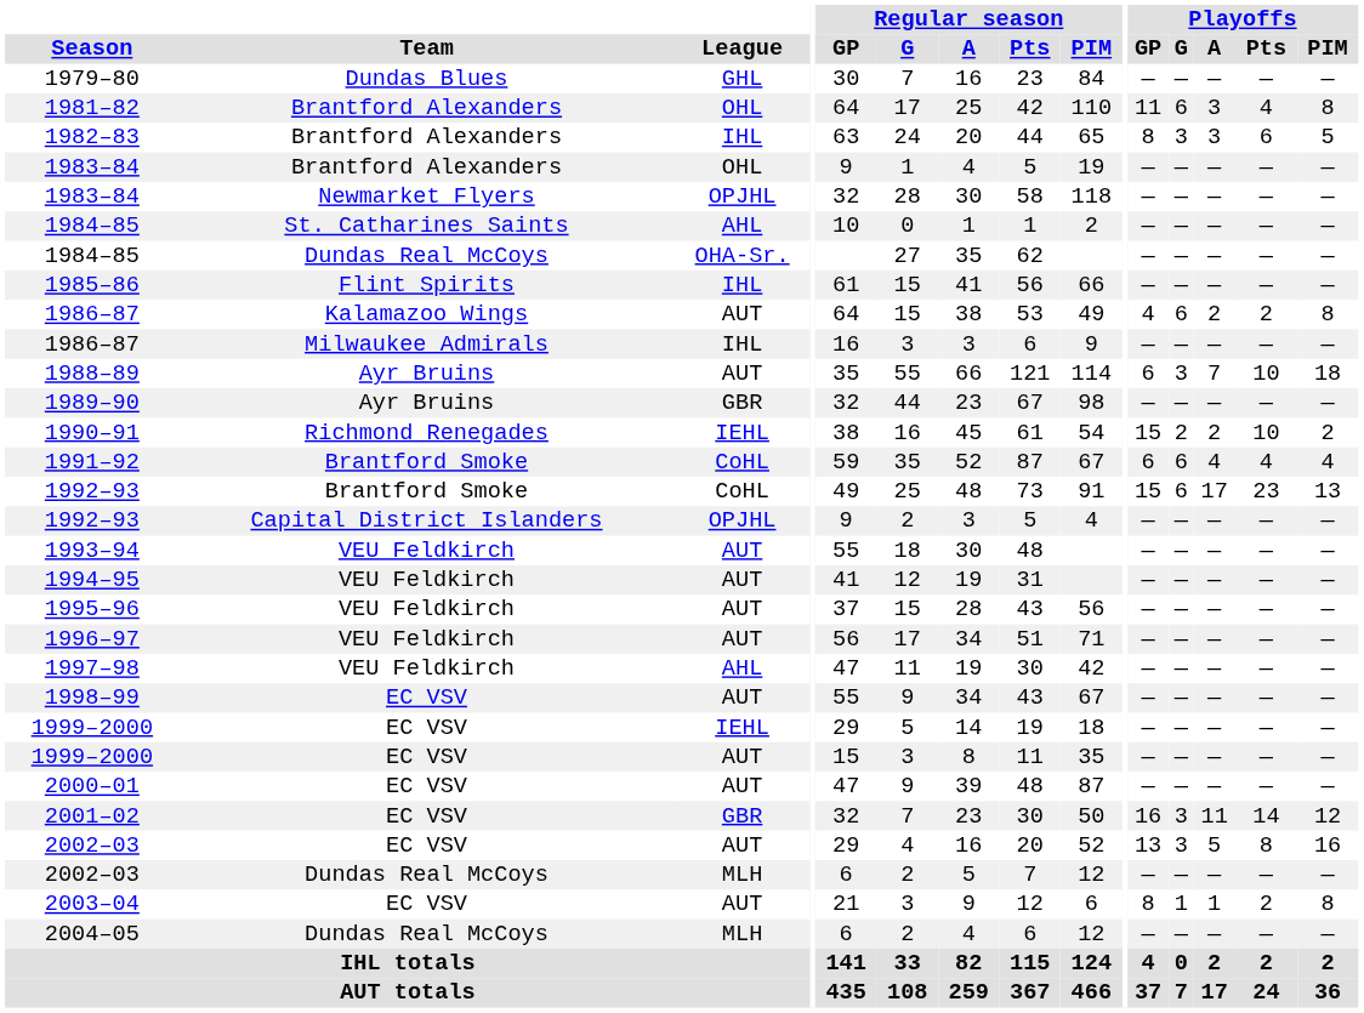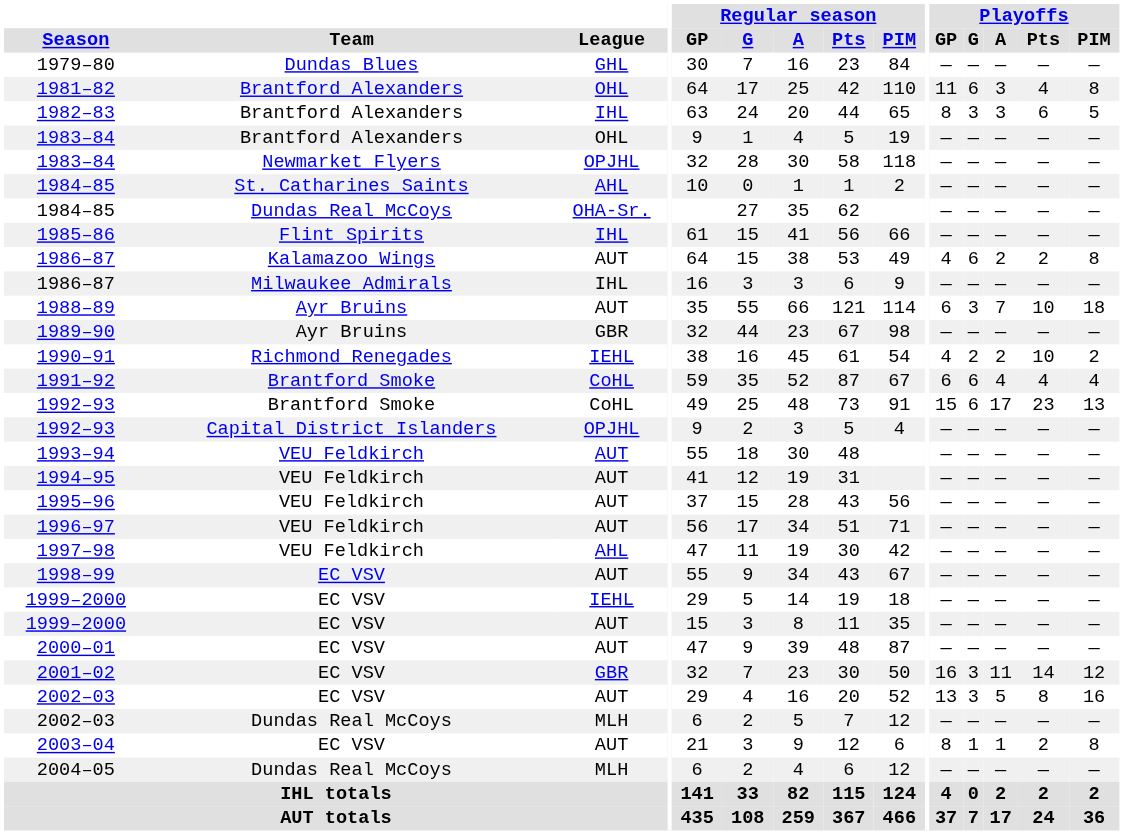 <table border="0" cellpadding="1" cellspacing="0" style="text-align:center; width:60em">
 <tr bgcolor="#e0e0e0">
 <th colspan="3" bgcolor="#ffffff"></th>
 <th rowspan="99" bgcolor="#ffffff"></th>
 <th colspan="5"><a href='#'>Regular season</a></th>
 <th rowspan="99" bgcolor="#ffffff"></th>
 <th colspan="5"><a href='#'>Playoffs</a></th>
 </tr>
 <tr bgcolor="#e0e0e0">
 <th><a href='#'>Season</a></th>
 <th>Team</th>
 <th>League</th>
 <th>GP</th>
 <th><a href='#'>G</a></th>
 <th><a href='#'>A</a></th>
 <th><a href='#'>Pts</a></th>
 <th><a href='#'>PIM</a></th>
 <th>GP</th>
 <th>G</th>
 <th>A</th>
 <th>Pts</th>
 <th>PIM</th>
 </tr>
 <tr>
 <td>1979–80</td>
 <td><a href='#'>Dundas Blues</a></td>
 <td><a href='#'>GHL</a></td>
 <td>30</td>
 <td>7</td>
 <td>16</td>
 <td>23</td>
 <td>84</td>
 <td>—</td>
 <td>—</td>
 <td>—</td>
 <td>—</td>
 <td>—</td>
 </tr>
 <tr bgcolor="#f0f0f0">
 <td><a href='#'>1981–82</a></td>
 <td><a href='#'>Brantford Alexanders</a></td>
 <td><a href='#'>OHL</a></td>
 <td>64</td>
 <td>17</td>
 <td>25</td>
 <td>42</td>
 <td>110</td>
 <td>11</td>
 <td>6</td>
 <td>3</td>
 <td>4</td>
 <td>8</td>
 </tr>
 <tr>
 <td><a href='#'>1982–83</a></td>
 <td>Brantford Alexanders</td>
 <td><a href='#'>IHL</a></td>
 <td>63</td>
 <td>24</td>
 <td>20</td>
 <td>44</td>
 <td>65</td>
 <td>8</td>
 <td>3</td>
 <td>3</td>
 <td>6</td>
 <td>5</td>
 </tr>
 <tr bgcolor="#f0f0f0">
 <td><a href='#'>1983–84</a></td>
 <td>Brantford Alexanders</td>
 <td>OHL</td>
 <td>9</td>
 <td>1</td>
 <td>4</td>
 <td>5</td>
 <td>19</td>
 <td>—</td>
 <td>—</td>
 <td>—</td>
 <td>—</td>
 <td>—</td>
 </tr>
 <tr>
 <td><a href='#'>1983–84</a></td>
 <td><a href='#'>Newmarket Flyers</a></td>
 <td><a href='#'>OPJHL</a></td>
 <td>32</td>
 <td>28</td>
 <td>30</td>
 <td>58</td>
 <td>118</td>
 <td>—</td>
 <td>—</td>
 <td>—</td>
 <td>—</td>
 <td>—</td>
 </tr>
 <tr bgcolor="#f0f0f0">
 <td><a href='#'>1984–85</a></td>
 <td><a href='#'>St. Catharines Saints</a></td>
 <td><a href='#'>AHL</a></td>
 <td>10</td>
 <td>0</td>
 <td>1</td>
 <td>1</td>
 <td>2</td>
 <td>—</td>
 <td>—</td>
 <td>—</td>
 <td>—</td>
 <td>—</td>
 </tr>
 <tr>
 <td>1984–85</td>
 <td><a href='#'>Dundas Real McCoys</a></td>
 <td><a href='#'>OHA-Sr.</a></td>
 <td></td>
 <td>27</td>
 <td>35</td>
 <td>62</td>
 <td></td>
 <td>—</td>
 <td>—</td>
 <td>—</td>
 <td>—</td>
 <td>—</td>
 </tr>
 <tr bgcolor="#f0f0f0">
 <td><a href='#'>1985–86</a></td>
 <td><a href='#'>Flint Spirits</a></td>
 <td><a href='#'>IHL</a></td>
 <td>61</td>
 <td>15</td>
 <td>41</td>
 <td>56</td>
 <td>66</td>
 <td>—</td>
 <td>—</td>
 <td>—</td>
 <td>—</td>
 <td>—</td>
 </tr>
 <tr>
 <td><a href='#'>1986–87</a></td>
 <td><a href='#'>Kalamazoo Wings</a></td>
 <td>AUT</td>
 <td>64</td>
 <td>15</td>
 <td>38</td>
 <td>53</td>
 <td>49</td>
 <td>4</td>
 <td>6</td>
 <td>2</td>
 <td>2</td>
 <td>8</td>
 </tr>
 <tr bgcolor="#f0f0f0">
 <td>1986–87</td>
 <td><a href='#'>Milwaukee Admirals</a></td>
 <td>IHL</td>
 <td>16</td>
 <td>3</td>
 <td>3</td>
 <td>6</td>
 <td>9</td>
 <td>—</td>
 <td>—</td>
 <td>—</td>
 <td>—</td>
 <td>—</td>
 </tr>
 <tr>
 <td><a href='#'>1988–89</a></td>
 <td><a href='#'>Ayr Bruins</a></td>
 <td>AUT</td>
 <td>35</td>
 <td>55</td>
 <td>66</td>
 <td>121</td>
 <td>114</td>
 <td>6</td>
 <td>3</td>
 <td>7</td>
 <td>10</td>
 <td>18</td>
 </tr>
 <tr bgcolor="#f0f0f0">
 <td><a href='#'>1989–90</a></td>
 <td>Ayr Bruins</td>
 <td>GBR</td>
 <td>32</td>
 <td>44</td>
 <td>23</td>
 <td>67</td>
 <td>98</td>
 <td>—</td>
 <td>—</td>
 <td>—</td>
 <td>—</td>
 <td>—</td>
 </tr>
 <tr>
 <td><a href='#'>1990–91</a></td>
 <td><a href='#'>Richmond Renegades</a></td>
 <td><a href='#'>IEHL</a></td>
 <td>38</td>
 <td>16</td>
 <td>45</td>
 <td>61</td>
 <td>54</td>
-<td>15</td>
+<td>4</td>
 <td>2</td>
 <td>2</td>
 <td>10</td>
 <td>2</td>
 </tr>
 <tr bgcolor="#f0f0f0">
 <td><a href='#'>1991–92</a></td>
 <td><a href='#'>Brantford Smoke</a></td>
 <td><a href='#'>CoHL</a></td>
 <td>59</td>
 <td>35</td>
 <td>52</td>
 <td>87</td>
 <td>67</td>
 <td>6</td>
 <td>6</td>
 <td>4</td>
 <td>4</td>
 <td>4</td>
 </tr>
 <tr>
 <td><a href='#'>1992–93</a></td>
 <td>Brantford Smoke</td>
 <td>CoHL</td>
 <td>49</td>
 <td>25</td>
 <td>48</td>
 <td>73</td>
 <td>91</td>
 <td>15</td>
 <td>6</td>
 <td>17</td>
 <td>23</td>
 <td>13</td>
 </tr>
 <tr bgcolor="#f0f0f0">
 <td><a href='#'>1992–93</a></td>
 <td><a href='#'>Capital District Islanders</a></td>
 <td><a href='#'>OPJHL</a></td>
 <td>9</td>
 <td>2</td>
 <td>3</td>
 <td>5</td>
 <td>4</td>
 <td>—</td>
 <td>—</td>
 <td>—</td>
 <td>—</td>
 <td>—</td>
 </tr>
 <tr>
 <td><a href='#'>1993–94</a></td>
 <td><a href='#'>VEU Feldkirch</a></td>
 <td><a href='#'>AUT</a></td>
 <td>55</td>
 <td>18</td>
 <td>30</td>
 <td>48</td>
 <td></td>
 <td>—</td>
 <td>—</td>
 <td>—</td>
 <td>—</td>
 <td>—</td>
 </tr>
 <tr bgcolor="#f0f0f0">
 <td><a href='#'>1994–95</a></td>
 <td>VEU Feldkirch</td>
 <td>AUT</td>
 <td>41</td>
 <td>12</td>
 <td>19</td>
 <td>31</td>
 <td></td>
 <td>—</td>
 <td>—</td>
 <td>—</td>
 <td>—</td>
 <td>—</td>
 </tr>
 <tr>
 <td><a href='#'>1995–96</a></td>
 <td>VEU Feldkirch</td>
 <td>AUT</td>
 <td>37</td>
 <td>15</td>
 <td>28</td>
 <td>43</td>
 <td>56</td>
 <td>—</td>
 <td>—</td>
 <td>—</td>
 <td>—</td>
 <td>—</td>
 </tr>
 <tr bgcolor="#f0f0f0">
 <td><a href='#'>1996–97</a></td>
 <td>VEU Feldkirch</td>
 <td>AUT</td>
 <td>56</td>
 <td>17</td>
 <td>34</td>
 <td>51</td>
 <td>71</td>
 <td>—</td>
 <td>—</td>
 <td>—</td>
 <td>—</td>
 <td>—</td>
 </tr>
 <tr>
 <td><a href='#'>1997–98</a></td>
 <td>VEU Feldkirch</td>
 <td><a href='#'>AHL</a></td>
 <td>47</td>
 <td>11</td>
 <td>19</td>
 <td>30</td>
 <td>42</td>
 <td>—</td>
 <td>—</td>
 <td>—</td>
 <td>—</td>
 <td>—</td>
 </tr>
 <tr bgcolor="#f0f0f0">
 <td><a href='#'>1998–99</a></td>
 <td><a href='#'>EC VSV</a></td>
 <td>AUT</td>
 <td>55</td>
 <td>9</td>
 <td>34</td>
 <td>43</td>
 <td>67</td>
 <td>—</td>
 <td>—</td>
 <td>—</td>
 <td>—</td>
 <td>—</td>
 </tr>
 <tr>
 <td><a href='#'>1999–2000</a></td>
 <td>EC VSV</td>
 <td><a href='#'>IEHL</a></td>
 <td>29</td>
 <td>5</td>
 <td>14</td>
 <td>19</td>
 <td>18</td>
 <td>—</td>
 <td>—</td>
 <td>—</td>
 <td>—</td>
 <td>—</td>
 </tr>
 <tr bgcolor="#f0f0f0">
 <td><a href='#'>1999–2000</a></td>
 <td>EC VSV</td>
 <td>AUT</td>
 <td>15</td>
 <td>3</td>
 <td>8</td>
 <td>11</td>
 <td>35</td>
 <td>—</td>
 <td>—</td>
 <td>—</td>
 <td>—</td>
 <td>—</td>
 </tr>
 <tr>
 <td><a href='#'>2000–01</a></td>
 <td>EC VSV</td>
 <td>AUT</td>
 <td>47</td>
 <td>9</td>
 <td>39</td>
 <td>48</td>
 <td>87</td>
 <td>—</td>
 <td>—</td>
 <td>—</td>
 <td>—</td>
 <td>—</td>
 </tr>
 <tr bgcolor="#f0f0f0">
 <td><a href='#'>2001–02</a></td>
 <td>EC VSV</td>
 <td><a href='#'>GBR</a></td>
 <td>32</td>
 <td>7</td>
 <td>23</td>
 <td>30</td>
 <td>50</td>
 <td>16</td>
 <td>3</td>
 <td>11</td>
 <td>14</td>
 <td>12</td>
 </tr>
 <tr>
 <td><a href='#'>2002–03</a></td>
 <td>EC VSV</td>
 <td>AUT</td>
 <td>29</td>
 <td>4</td>
 <td>16</td>
 <td>20</td>
 <td>52</td>
 <td>13</td>
 <td>3</td>
 <td>5</td>
 <td>8</td>
 <td>16</td>
 </tr>
 <tr bgcolor="#f0f0f0">
 <td>2002–03</td>
 <td>Dundas Real McCoys</td>
 <td>MLH</td>
 <td>6</td>
 <td>2</td>
 <td>5</td>
 <td>7</td>
 <td>12</td>
 <td>—</td>
 <td>—</td>
 <td>—</td>
 <td>—</td>
 <td>—</td>
 </tr>
 <tr>
 <td><a href='#'>2003–04</a></td>
 <td>EC VSV</td>
 <td>AUT</td>
 <td>21</td>
 <td>3</td>
 <td>9</td>
 <td>12</td>
 <td>6</td>
 <td>8</td>
 <td>1</td>
 <td>1</td>
 <td>2</td>
 <td>8</td>
 </tr>
 <tr bgcolor="#f0f0f0">
 <td>2004–05</td>
 <td>Dundas Real McCoys</td>
 <td>MLH</td>
 <td>6</td>
 <td>2</td>
 <td>4</td>
 <td>6</td>
 <td>12</td>
 <td>—</td>
 <td>—</td>
 <td>—</td>
 <td>—</td>
 <td>—</td>
 </tr>
 <tr bgcolor="#e0e0e0">
 <th colspan="3">IHL totals</th>
 <th>141</th>
 <th>33</th>
 <th>82</th>
 <th>115</th>
 <th>124</th>
 <th>4</th>
 <th>0</th>
 <th>2</th>
 <th>2</th>
 <th>2</th>
 </tr>
 <tr bgcolor="#e0e0e0">
 <th colspan="3">AUT totals</th>
 <th>435</th>
 <th>108</th>
 <th>259</th>
 <th>367</th>
 <th>466</th>
 <th>37</th>
 <th>7</th>
 <th>17</th>
 <th>24</th>
 <th>36</th>
 </tr>
 </table>
